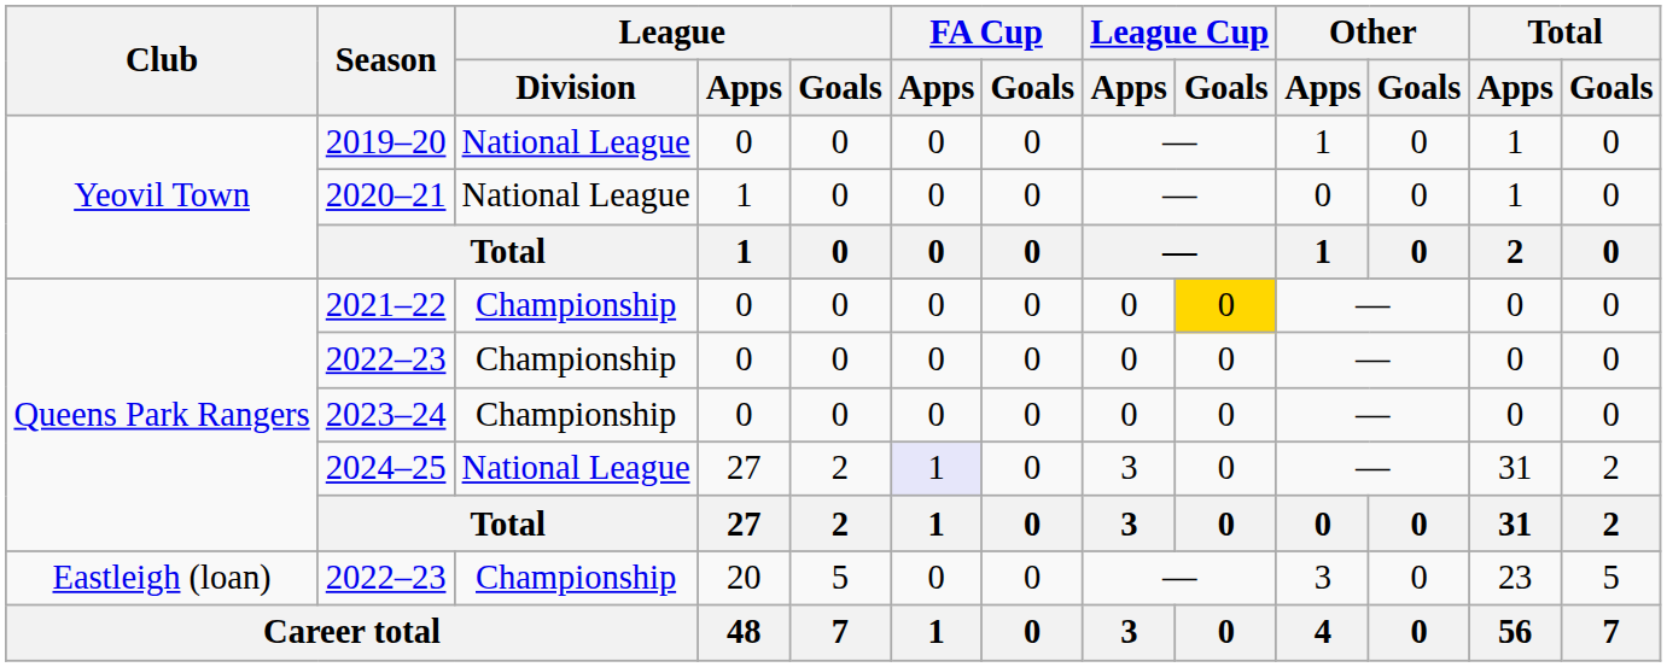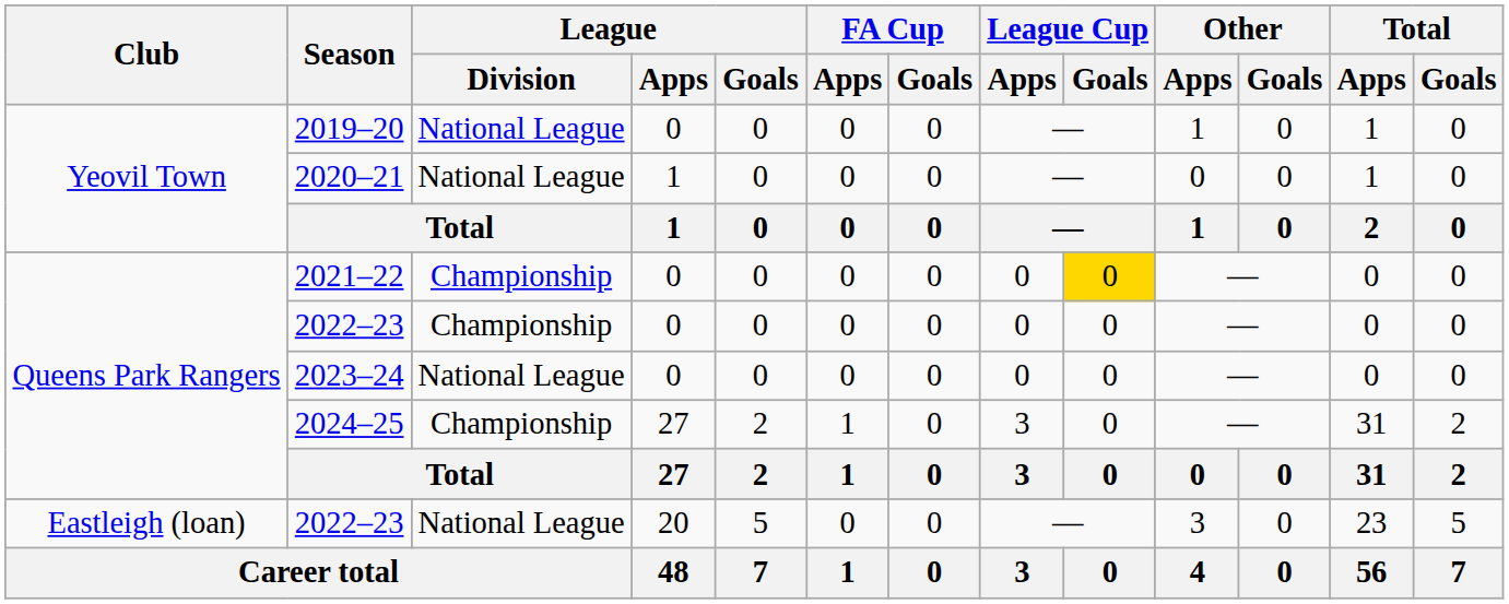 <table class="wikitable" style="text-align: center">
 <tr>
 <th rowspan="2">Club</th>
 <th rowspan="2">Season</th>
 <th colspan="3">League</th>
 <th colspan="2"><a href='#'>FA Cup</a></th>
 <th colspan="2"><a href='#'>League Cup</a></th>
 <th colspan="2">Other</th>
 <th colspan="2">Total</th>
 </tr>
 <tr>
 <th>Division</th>
 <th>Apps</th>
 <th>Goals</th>
 <th>Apps</th>
 <th>Goals</th>
 <th>Apps</th>
 <th>Goals</th>
 <th>Apps</th>
 <th>Goals</th>
 <th>Apps</th>
 <th>Goals</th>
 </tr>
 <tr>
 <td rowspan="3"><a href='#'>Yeovil Town</a></td>
 <td><a href='#'>2019–20</a></td>
 <td><a href='#'>National League</a></td>
 <td>0</td>
 <td>0</td>
 <td>0</td>
 <td>0</td>
 <td colspan="2">—</td>
 <td>1</td>
 <td>0</td>
 <td>1</td>
 <td>0</td>
 </tr>
 <tr>
 <td><a href='#'>2020–21</a></td>
 <td>National League</td>
 <td>1</td>
 <td>0</td>
 <td>0</td>
 <td>0</td>
 <td colspan="2">—</td>
 <td>0</td>
 <td>0</td>
 <td>1</td>
 <td>0</td>
 </tr>
 <tr>
 <th colspan="2">Total</th>
 <th>1</th>
 <th>0</th>
 <th>0</th>
 <th>0</th>
 <th colspan="2">—</th>
 <th>1</th>
 <th>0</th>
 <th>2</th>
 <th>0</th>
 </tr>
 <tr>
 <td rowspan="5"><a href='#'>Queens Park Rangers</a></td>
 <td><a href='#'>2021–22</a></td>
 <td><a href='#'>Championship</a></td>
 <td>0</td>
 <td>0</td>
 <td>0</td>
 <td>0</td>
 <td>0</td>
 <td style="background: gold;">0</td>
 <td colspan="2">—</td>
 <td>0</td>
 <td>0</td>
 </tr>
 <tr>
 <td><a href='#'>2022–23</a></td>
 <td>Championship</td>
 <td>0</td>
 <td>0</td>
 <td>0</td>
 <td>0</td>
 <td>0</td>
 <td>0</td>
 <td colspan="2">—</td>
 <td>0</td>
 <td>0</td>
 </tr>
 <tr>
 <td><a href='#'>2023–24</a></td>
-<td>Championship</td>
+<td>National League</td>
 <td>0</td>
 <td>0</td>
 <td>0</td>
 <td>0</td>
 <td>0</td>
 <td>0</td>
 <td colspan="2">—</td>
 <td>0</td>
 <td>0</td>
 </tr>
 <tr>
 <td><a href='#'>2024–25</a></td>
-<td><a href='#'>National League</a></td>
+<td>Championship</td>
 <td>27</td>
 <td>2</td>
-<td style="background: lavender;">1</td>
+<td>1</td>
 <td>0</td>
 <td>3</td>
 <td>0</td>
 <td colspan="2">—</td>
 <td>31</td>
 <td>2</td>
 </tr>
 <tr>
 <th colspan="2">Total</th>
 <th>27</th>
 <th>2</th>
 <th>1</th>
 <th>0</th>
 <th>3</th>
 <th>0</th>
 <th>0</th>
 <th>0</th>
 <th>31</th>
 <th>2</th>
 </tr>
 <tr>
 <td><a href='#'>Eastleigh</a> (loan)</td>
 <td><a href='#'>2022–23</a></td>
-<td><a href='#'>Championship</a></td>
+<td>National League</td>
 <td>20</td>
 <td>5</td>
 <td>0</td>
 <td>0</td>
 <td colspan="2">—</td>
 <td>3</td>
 <td>0</td>
 <td>23</td>
 <td>5</td>
 </tr>
 <tr>
 <th colspan="3">Career total</th>
 <th>48</th>
 <th>7</th>
 <th>1</th>
 <th>0</th>
 <th>3</th>
 <th>0</th>
 <th>4</th>
 <th>0</th>
 <th>56</th>
 <th>7</th>
 </tr>
 </table>
